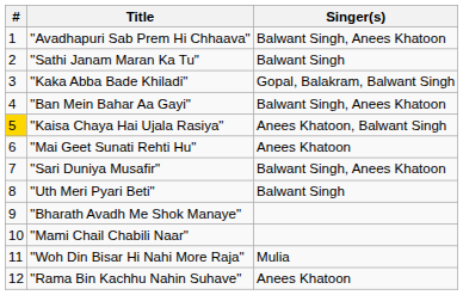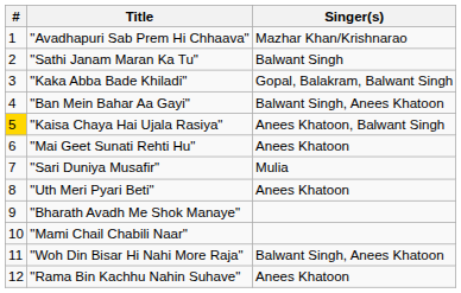 <table class="wikitable" style="font-size:95%;">
 <tr>
 <th>#</th>
 <th>Title</th>
 <th>Singer(s)</th>
 </tr>
 <tr>
 <td>1</td>
 <td>"Avadhapuri Sab Prem Hi Chhaava"</td>
-<td>Balwant Singh, Anees Khatoon</td>
+<td>Mazhar Khan/Krishnarao</td>
 </tr>
 <tr>
 <td>2</td>
 <td>"Sathi Janam Maran Ka Tu"</td>
 <td>Balwant Singh</td>
 </tr>
 <tr>
 <td>3</td>
 <td>"Kaka Abba Bade Khiladi"</td>
 <td>Gopal, Balakram, Balwant Singh</td>
 </tr>
 <tr>
 <td>4</td>
 <td>"Ban Mein Bahar Aa Gayi"</td>
 <td>Balwant Singh, Anees Khatoon</td>
 </tr>
 <tr>
 <td style="background: gold;">5</td>
 <td>"Kaisa Chaya Hai Ujala Rasiya"</td>
 <td>Anees Khatoon, Balwant Singh</td>
 </tr>
 <tr>
 <td>6</td>
 <td>"Mai Geet Sunati Rehti Hu"</td>
 <td>Anees Khatoon</td>
 </tr>
 <tr>
 <td>7</td>
 <td>"Sari Duniya Musafir"</td>
-<td>Balwant Singh, Anees Khatoon</td>
+<td>Mulia</td>
 </tr>
 <tr>
 <td>8</td>
 <td>"Uth Meri Pyari Beti"</td>
-<td>Balwant Singh</td>
+<td>Anees Khatoon</td>
 </tr>
 <tr>
 <td>9</td>
 <td>"Bharath Avadh Me Shok Manaye"</td>
 <td></td>
 </tr>
 <tr>
 <td>10</td>
 <td>"Mami Chail Chabili Naar"</td>
 <td></td>
 </tr>
 <tr>
 <td>11</td>
 <td>"Woh Din Bisar Hi Nahi More Raja"</td>
-<td>Mulia</td>
+<td>Balwant Singh, Anees Khatoon</td>
 </tr>
 <tr>
 <td>12</td>
 <td>"Rama Bin Kachhu Nahin Suhave"</td>
 <td>Anees Khatoon</td>
 </tr>
 </table>
